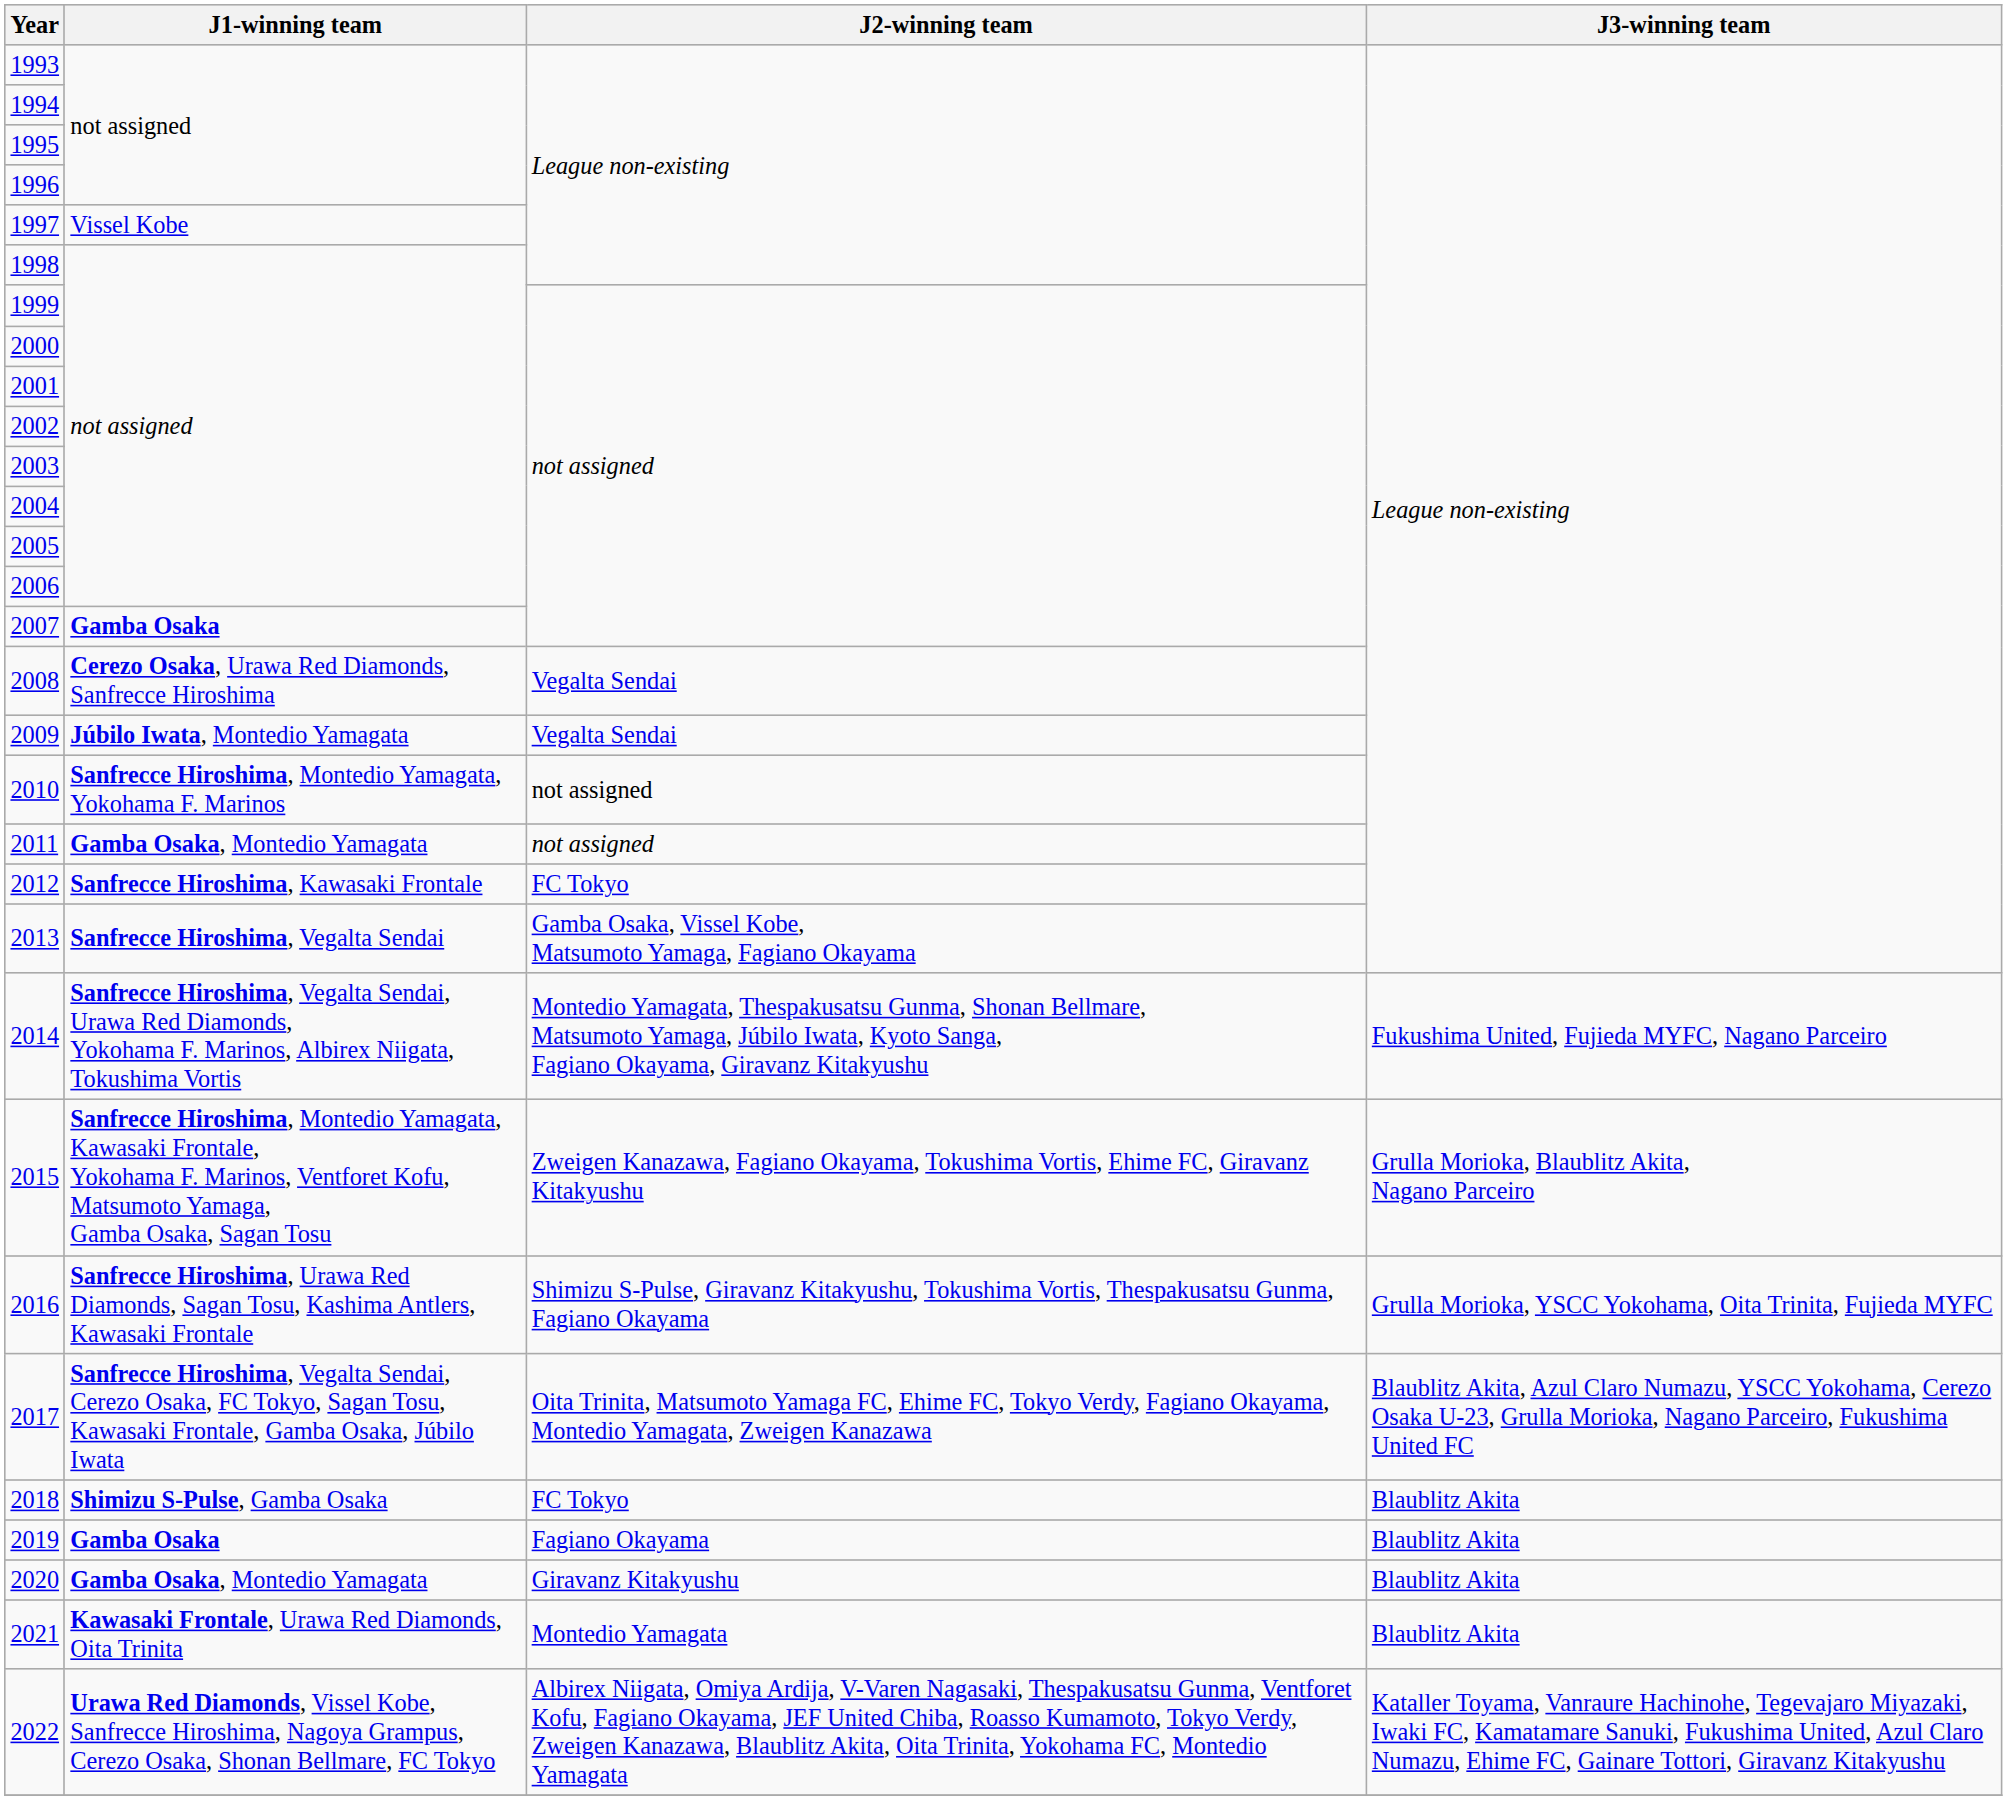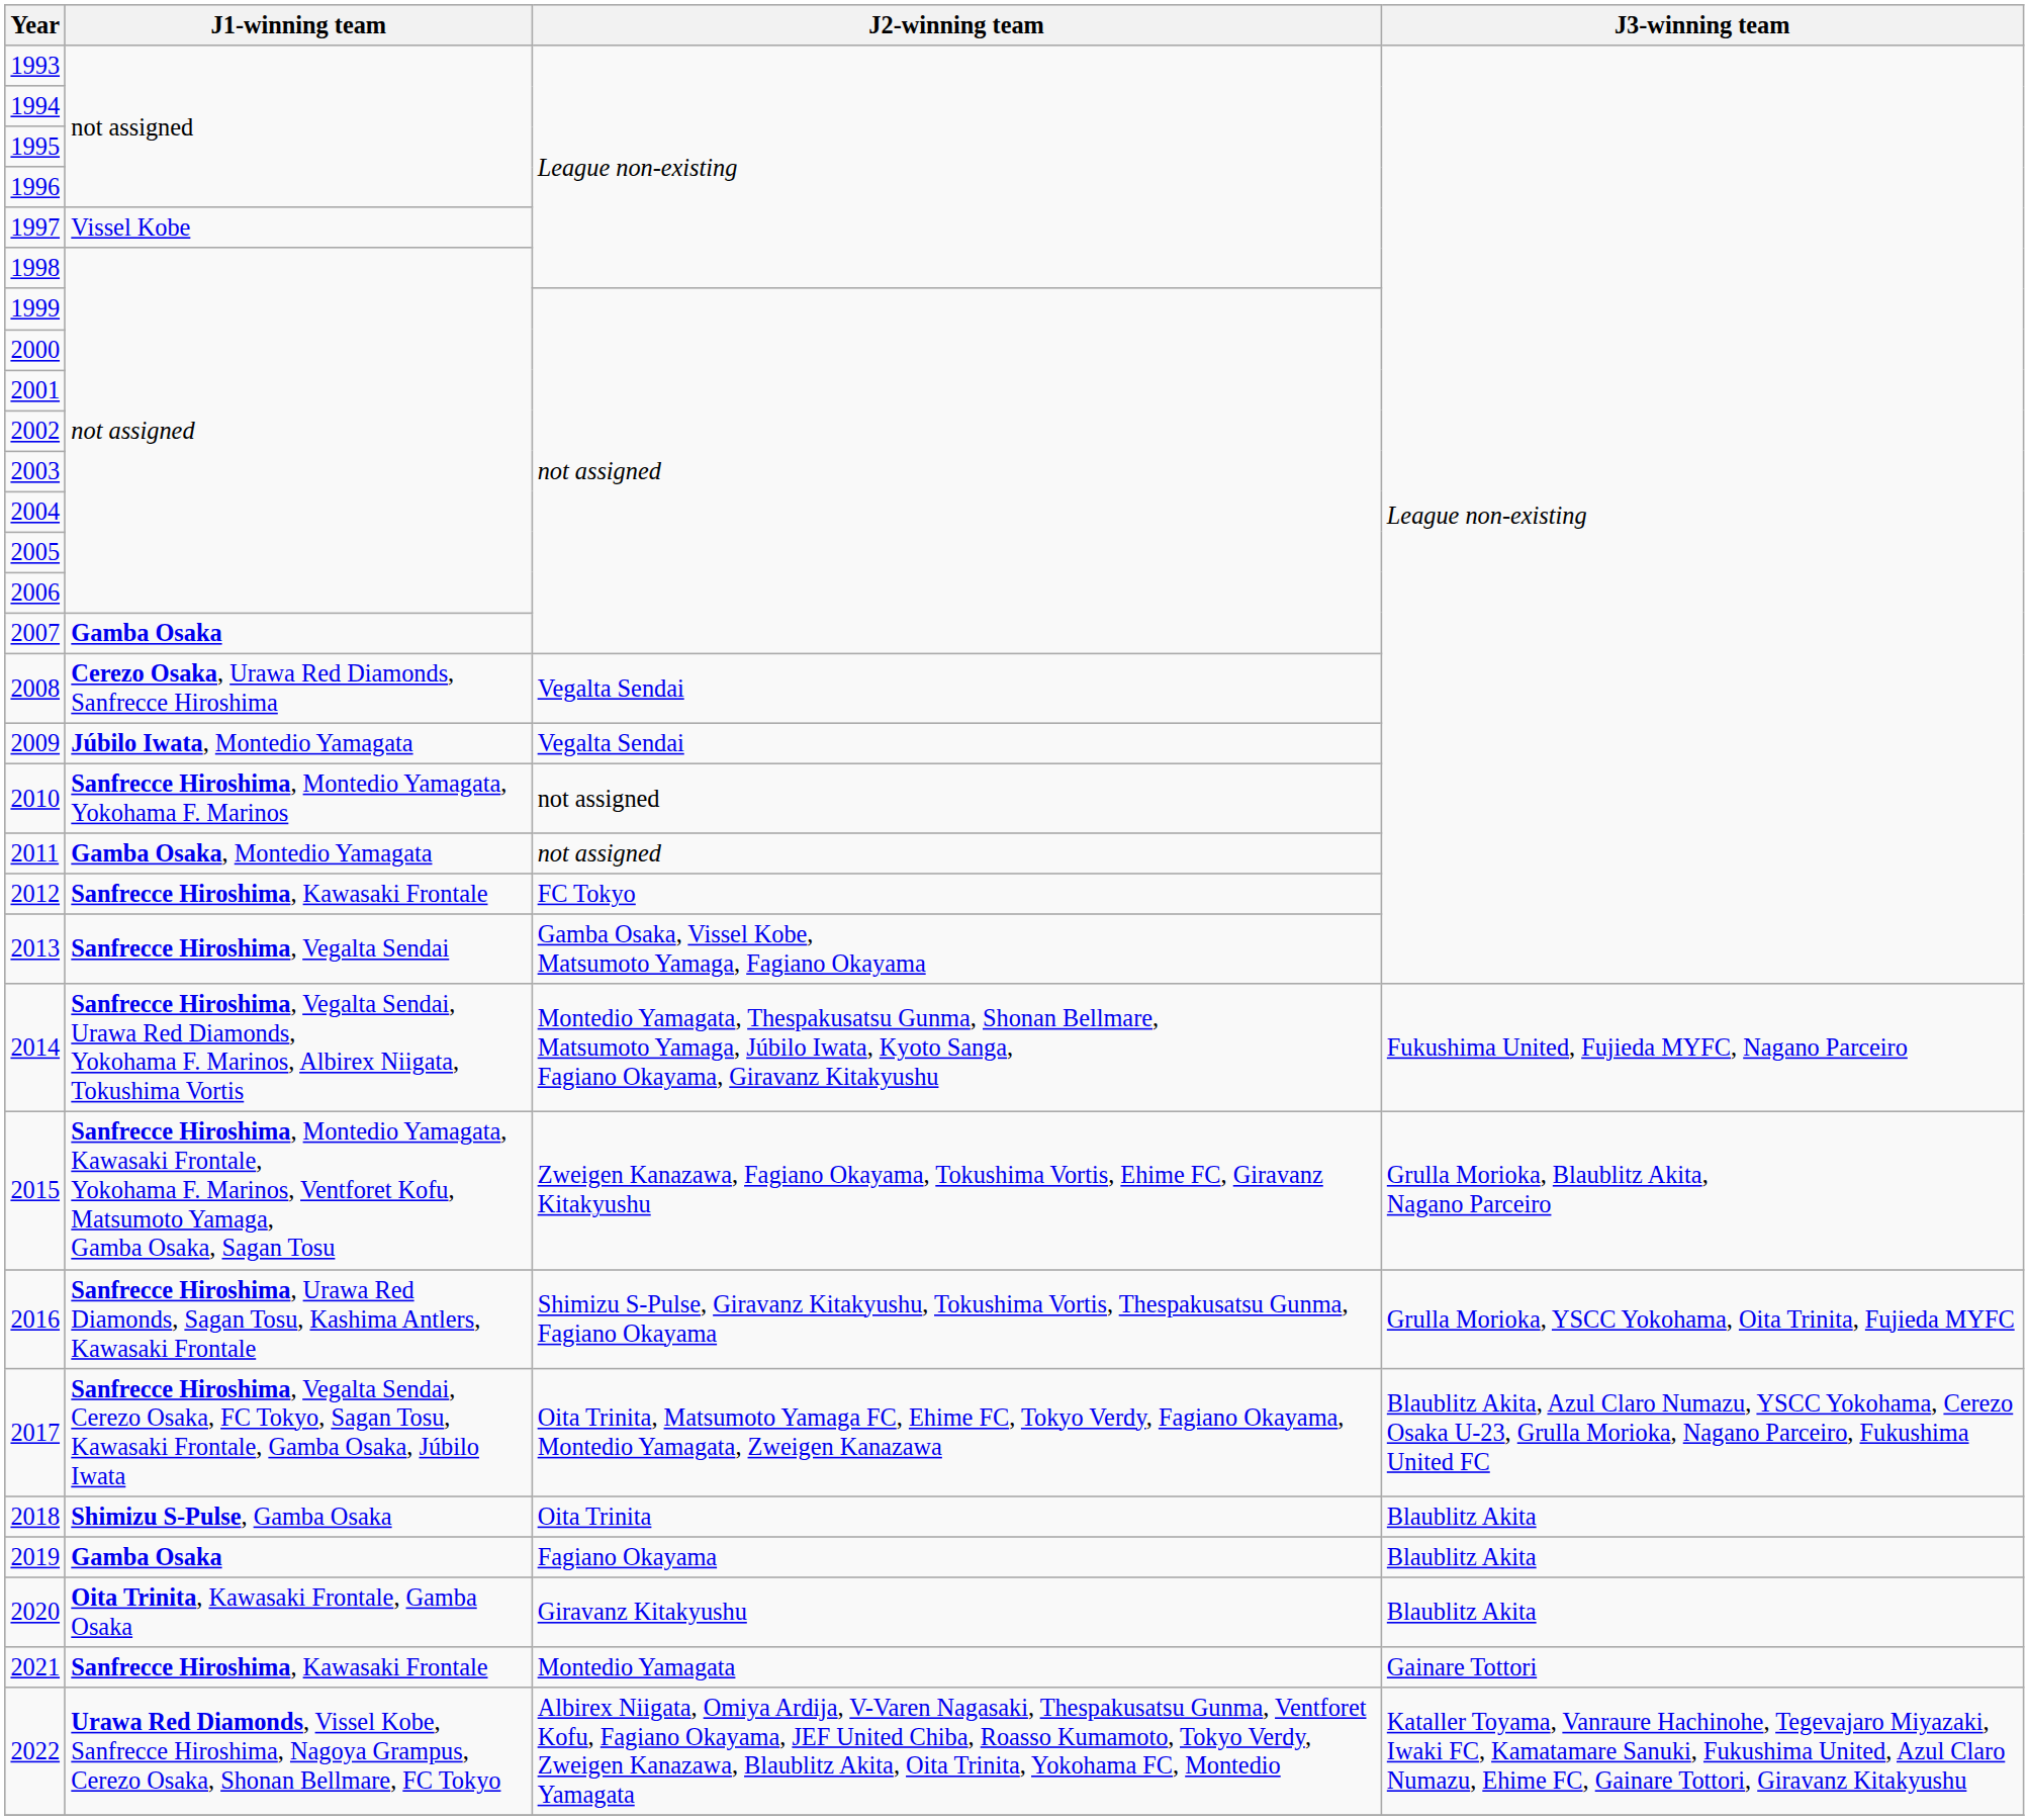 <table class="wikitable" style="font-size: 95%;">
 <tr>
 <th>Year</th>
 <th>J1-winning team</th>
 <th>J2-winning team</th>
 <th>J3-winning team</th>
 </tr>
 <tr>
 <td><a href='#'>1993</a></td>
 <td rowspan="4">not assigned</td>
 <td rowspan="6"><em>League non-existing</em></td>
 <td rowspan="21"><em>League non-existing</em></td>
 </tr>
 <tr>
 <td><a href='#'>1994</a></td>
 </tr>
 <tr>
 <td><a href='#'>1995</a></td>
 </tr>
 <tr>
 <td><a href='#'>1996</a></td>
 </tr>
 <tr>
 <td><a href='#'>1997</a></td>
 <td><a href='#'>Vissel Kobe</a></td>
 </tr>
 <tr>
 <td><a href='#'>1998</a></td>
 <td rowspan="9"><em>not assigned</em></td>
 </tr>
 <tr>
 <td><a href='#'>1999</a></td>
 <td rowspan="9"><em>not assigned</em></td>
 </tr>
 <tr>
 <td><a href='#'>2000</a></td>
 </tr>
 <tr>
 <td><a href='#'>2001</a></td>
 </tr>
 <tr>
 <td><a href='#'>2002</a></td>
 </tr>
 <tr>
 <td><a href='#'>2003</a></td>
 </tr>
 <tr>
 <td><a href='#'>2004</a></td>
 </tr>
 <tr>
 <td><a href='#'>2005</a></td>
 </tr>
 <tr>
 <td><a href='#'>2006</a></td>
 </tr>
 <tr>
 <td><a href='#'>2007</a></td>
 <td><strong><a href='#'>Gamba Osaka</a></strong></td>
 </tr>
 <tr>
 <td><a href='#'>2008</a></td>
 <td><strong><a href='#'>Cerezo Osaka</a></strong>, <a href='#'>Urawa Red Diamonds</a>, <a href='#'>Sanfrecce Hiroshima</a></td>
 <td><a href='#'>Vegalta Sendai</a></td>
 </tr>
 <tr>
 <td><a href='#'>2009</a></td>
 <td><strong><a href='#'>Júbilo Iwata</a></strong>, <a href='#'>Montedio Yamagata</a></td>
 <td><a href='#'>Vegalta Sendai</a></td>
 </tr>
 <tr>
 <td><a href='#'>2010</a></td>
 <td><strong><a href='#'>Sanfrecce Hiroshima</a></strong>, <a href='#'>Montedio Yamagata</a>, <a href='#'>Yokohama F. Marinos</a></td>
 <td>not assigned</td>
 </tr>
 <tr>
 <td><a href='#'>2011</a></td>
 <td><strong><a href='#'>Gamba Osaka</a></strong>, <a href='#'>Montedio Yamagata</a></td>
 <td><em>not assigned</em></td>
 </tr>
 <tr>
 <td><a href='#'>2012</a></td>
 <td><strong><a href='#'>Sanfrecce Hiroshima</a></strong>, <a href='#'>Kawasaki Frontale</a></td>
 <td><a href='#'>FC Tokyo</a></td>
 </tr>
 <tr>
 <td><a href='#'>2013</a></td>
 <td><strong><a href='#'>Sanfrecce Hiroshima</a></strong>, <a href='#'>Vegalta Sendai</a></td>
 <td><a href='#'>Gamba Osaka</a>, <a href='#'>Vissel Kobe</a>, <br><a href='#'>Matsumoto Yamaga</a>, <a href='#'>Fagiano Okayama</a></td>
 </tr>
 <tr>
 <td><a href='#'>2014</a></td>
 <td><strong><a href='#'>Sanfrecce Hiroshima</a></strong>, <a href='#'>Vegalta Sendai</a>, <a href='#'>Urawa Red Diamonds</a>, <br> <a href='#'>Yokohama F. Marinos</a>, <a href='#'>Albirex Niigata</a>, <a href='#'>Tokushima Vortis</a></td>
 <td><a href='#'>Montedio Yamagata</a>, <a href='#'>Thespakusatsu Gunma</a>, <a href='#'>Shonan Bellmare</a>, <br><a href='#'>Matsumoto Yamaga</a>, <a href='#'>Júbilo Iwata</a>, <a href='#'>Kyoto Sanga</a>, <br><a href='#'>Fagiano Okayama</a>, <a href='#'>Giravanz Kitakyushu</a></td>
 <td><a href='#'>Fukushima United</a>, <a href='#'>Fujieda MYFC</a>, <a href='#'>Nagano Parceiro</a></td>
 </tr>
 <tr>
 <td><a href='#'>2015</a></td>
 <td><strong><a href='#'>Sanfrecce Hiroshima</a></strong>, <a href='#'>Montedio Yamagata</a>, <a href='#'>Kawasaki Frontale</a>, <br> <a href='#'>Yokohama F. Marinos</a>, <a href='#'>Ventforet Kofu</a>, <a href='#'>Matsumoto Yamaga</a>,  <br> <a href='#'>Gamba Osaka</a>, <a href='#'>Sagan Tosu</a></td>
 <td><a href='#'>Zweigen Kanazawa</a>, <a href='#'>Fagiano Okayama</a>, <a href='#'>Tokushima Vortis</a>, <a href='#'>Ehime FC</a>, <a href='#'>Giravanz Kitakyushu</a></td>
 <td><a href='#'>Grulla Morioka</a>, <a href='#'>Blaublitz Akita</a>, <br> <a href='#'>Nagano Parceiro</a></td>
 </tr>
 <tr>
 <td><a href='#'>2016</a></td>
 <td><strong><a href='#'>Sanfrecce Hiroshima</a></strong>, <a href='#'>Urawa Red Diamonds</a>, <a href='#'>Sagan Tosu</a>, <a href='#'>Kashima Antlers</a>, <a href='#'>Kawasaki Frontale</a></td>
 <td><a href='#'>Shimizu S-Pulse</a>, <a href='#'>Giravanz Kitakyushu</a>, <a href='#'>Tokushima Vortis</a>, <a href='#'>Thespakusatsu Gunma</a>, <a href='#'>Fagiano Okayama</a></td>
 <td><a href='#'>Grulla Morioka</a>, <a href='#'>YSCC Yokohama</a>, <a href='#'>Oita Trinita</a>, <a href='#'>Fujieda MYFC</a></td>
 </tr>
 <tr>
 <td><a href='#'>2017</a></td>
 <td><strong><a href='#'>Sanfrecce Hiroshima</a></strong>, <a href='#'>Vegalta Sendai</a>, <a href='#'>Cerezo Osaka</a>, <a href='#'>FC Tokyo</a>, <a href='#'>Sagan Tosu</a>, <a href='#'>Kawasaki Frontale</a>, <a href='#'>Gamba Osaka</a>, <a href='#'>Júbilo Iwata</a></td>
 <td><a href='#'>Oita Trinita</a>, <a href='#'>Matsumoto Yamaga FC</a>, <a href='#'>Ehime FC</a>, <a href='#'>Tokyo Verdy</a>, <a href='#'>Fagiano Okayama</a>, <a href='#'>Montedio Yamagata</a>, <a href='#'>Zweigen Kanazawa</a></td>
 <td><a href='#'>Blaublitz Akita</a>, <a href='#'>Azul Claro Numazu</a>, <a href='#'>YSCC Yokohama</a>, <a href='#'>Cerezo Osaka U-23</a>, <a href='#'>Grulla Morioka</a>, <a href='#'>Nagano Parceiro</a>, <a href='#'>Fukushima United FC</a></td>
 </tr>
 <tr>
 <td><a href='#'>2018</a></td>
 <td><strong><a href='#'>Shimizu S-Pulse</a></strong>, <a href='#'>Gamba Osaka</a></td>
-<td><a href='#'>FC Tokyo</a></td>
+<td><a href='#'>Oita Trinita</a></td>
 <td><a href='#'>Blaublitz Akita</a></td>
 </tr>
 <tr>
 <td><a href='#'>2019</a></td>
 <td><strong><a href='#'>Gamba Osaka</a></strong></td>
 <td><a href='#'>Fagiano Okayama</a></td>
 <td><a href='#'>Blaublitz Akita</a></td>
 </tr>
 <tr>
 <td><a href='#'>2020</a></td>
-<td><strong><a href='#'>Gamba Osaka</a></strong>, <a href='#'>Montedio Yamagata</a></td>
+<td><strong><a href='#'>Oita Trinita</a></strong>, <a href='#'>Kawasaki Frontale</a>, <a href='#'>Gamba Osaka</a></td>
 <td><a href='#'>Giravanz Kitakyushu</a></td>
 <td><a href='#'>Blaublitz Akita</a></td>
 </tr>
 <tr>
 <td><a href='#'>2021</a></td>
-<td><strong><a href='#'>Kawasaki Frontale</a></strong>, <a href='#'>Urawa Red Diamonds</a>, <a href='#'>Oita Trinita</a></td>
+<td><strong><a href='#'>Sanfrecce Hiroshima</a></strong>, <a href='#'>Kawasaki Frontale</a></td>
 <td><a href='#'>Montedio Yamagata</a></td>
-<td><a href='#'>Blaublitz Akita</a></td>
+<td><a href='#'>Gainare Tottori</a></td>
 </tr>
 <tr>
 <td><a href='#'>2022</a></td>
 <td><strong><a href='#'>Urawa Red Diamonds</a></strong>, <a href='#'>Vissel Kobe</a>, <a href='#'>Sanfrecce Hiroshima</a>, <a href='#'>Nagoya Grampus</a>, <a href='#'>Cerezo Osaka</a>, <a href='#'>Shonan Bellmare</a>, <a href='#'>FC Tokyo</a></td>
 <td><a href='#'>Albirex Niigata</a>, <a href='#'>Omiya Ardija</a>, <a href='#'>V-Varen Nagasaki</a>, <a href='#'>Thespakusatsu Gunma</a>, <a href='#'>Ventforet Kofu</a>, <a href='#'>Fagiano Okayama</a>, <a href='#'>JEF United Chiba</a>, <a href='#'>Roasso Kumamoto</a>, <a href='#'>Tokyo Verdy</a>, <a href='#'>Zweigen Kanazawa</a>, <a href='#'>Blaublitz Akita</a>, <a href='#'>Oita Trinita</a>, <a href='#'>Yokohama FC</a>, <a href='#'>Montedio Yamagata</a></td>
 <td><a href='#'>Kataller Toyama</a>, <a href='#'>Vanraure Hachinohe</a>, <a href='#'>Tegevajaro Miyazaki</a>, <a href='#'>Iwaki FC</a>, <a href='#'>Kamatamare Sanuki</a>, <a href='#'>Fukushima United</a>, <a href='#'>Azul Claro Numazu</a>, <a href='#'>Ehime FC</a>, <a href='#'>Gainare Tottori</a>, <a href='#'>Giravanz Kitakyushu</a></td>
 </tr>
 <tr>
 </tr>
 </table>
